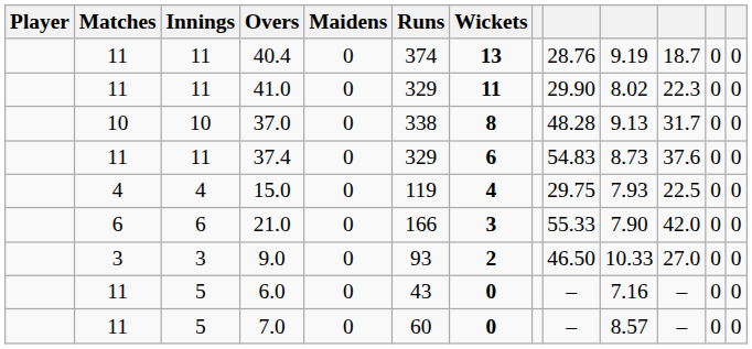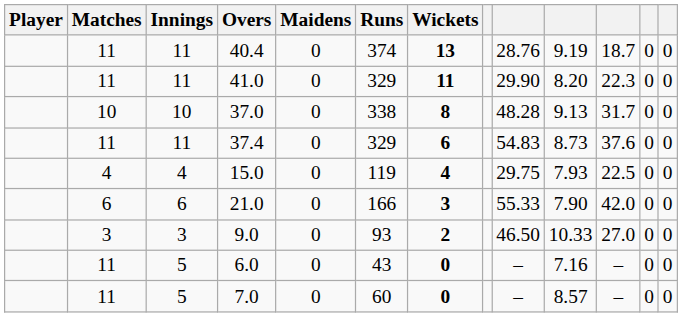 <table class="wikitable sortable" style="text-align:center">
 <tr>
 <th>Player</th>
 <th>Matches</th>
 <th>Innings</th>
 <th>Overs</th>
 <th>Maidens</th>
 <th>Runs</th>
 <th>Wickets</th>
 <th></th>
 <th></th>
 <th></th>
 <th></th>
 <th></th>
 <th></th>
 </tr>
 <tr>
 <td align="left"></td>
 <td>11</td>
 <td>11</td>
 <td>40.4</td>
 <td>0</td>
 <td>374</td>
 <td><strong>13</strong></td>
 <td></td>
 <td>28.76</td>
 <td>9.19</td>
 <td>18.7</td>
 <td>0</td>
 <td>0</td>
 </tr>
 <tr>
 <td align="left"></td>
 <td>11</td>
 <td>11</td>
 <td>41.0</td>
 <td>0</td>
 <td>329</td>
 <td><strong>11</strong></td>
 <td></td>
 <td>29.90</td>
-<td>8.02</td>
+<td>8.20</td>
 <td>22.3</td>
 <td>0</td>
 <td>0</td>
 </tr>
 <tr>
 <td align="left"></td>
 <td>10</td>
 <td>10</td>
 <td>37.0</td>
 <td>0</td>
 <td>338</td>
 <td><strong>8</strong></td>
 <td></td>
 <td>48.28</td>
 <td>9.13</td>
 <td>31.7</td>
 <td>0</td>
 <td>0</td>
 </tr>
 <tr>
 <td align="left"></td>
 <td>11</td>
 <td>11</td>
 <td>37.4</td>
 <td>0</td>
 <td>329</td>
 <td><strong>6</strong></td>
 <td></td>
 <td>54.83</td>
 <td>8.73</td>
 <td>37.6</td>
 <td>0</td>
 <td>0</td>
 </tr>
 <tr>
 <td align="left"></td>
 <td>4</td>
 <td>4</td>
 <td>15.0</td>
 <td>0</td>
 <td>119</td>
 <td><strong>4</strong></td>
 <td></td>
 <td>29.75</td>
 <td>7.93</td>
 <td>22.5</td>
 <td>0</td>
 <td>0</td>
 </tr>
 <tr>
 <td align="left"></td>
 <td>6</td>
 <td>6</td>
 <td>21.0</td>
 <td>0</td>
 <td>166</td>
 <td><strong>3</strong></td>
 <td></td>
 <td>55.33</td>
 <td>7.90</td>
 <td>42.0</td>
 <td>0</td>
 <td>0</td>
 </tr>
 <tr>
 <td align="left"></td>
 <td>3</td>
 <td>3</td>
 <td>9.0</td>
 <td>0</td>
 <td>93</td>
 <td><strong>2</strong></td>
 <td></td>
 <td>46.50</td>
 <td>10.33</td>
 <td>27.0</td>
 <td>0</td>
 <td>0</td>
 </tr>
 <tr>
 <td align="left"></td>
 <td>11</td>
 <td>5</td>
 <td>6.0</td>
 <td>0</td>
 <td>43</td>
 <td><strong>0</strong></td>
 <td></td>
 <td>–</td>
 <td>7.16</td>
 <td>–</td>
 <td>0</td>
 <td>0</td>
 </tr>
 <tr>
 <td align="left"></td>
 <td>11</td>
 <td>5</td>
 <td>7.0</td>
 <td>0</td>
 <td>60</td>
 <td><strong>0</strong></td>
 <td></td>
 <td>–</td>
 <td>8.57</td>
 <td>–</td>
 <td>0</td>
 <td>0</td>
 </tr>
 </table>
